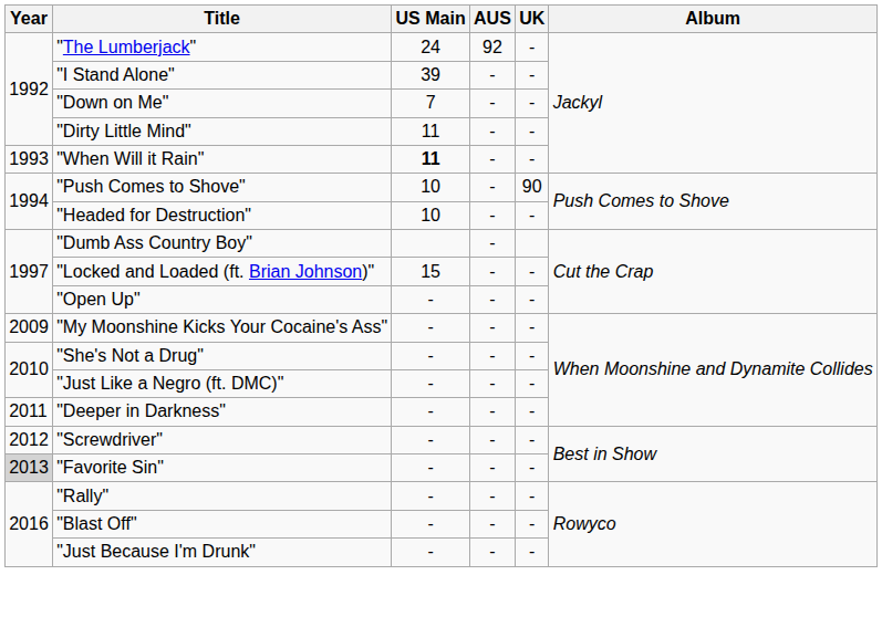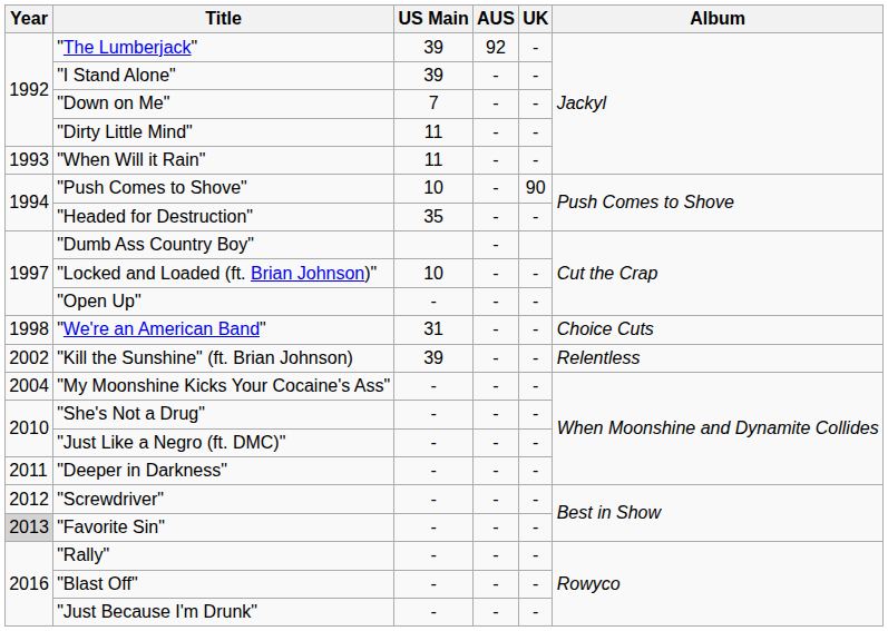 <table class="wikitable">
 <tr>
 <th>Year</th>
 <th>Title</th>
 <th>US Main</th>
 <th>AUS</th>
 <th>UK</th>
 <th>Album</th>
 </tr>
 <tr>
 <td rowspan="4">1992</td>
 <td>"<a href='#'>The Lumberjack</a>"</td>
-<td style="text-align:center;">24</td>
+<td style="text-align:center;">39</td>
 <td style="text-align:center;">92</td>
 <td style="text-align:center;">-</td>
 <td rowspan="5"><em>Jackyl</em></td>
 </tr>
 <tr>
 <td>"I Stand Alone"</td>
 <td style="text-align:center;">39</td>
 <td style="text-align:center;">-</td>
 <td style="text-align:center;">-</td>
 </tr>
 <tr>
 <td>"Down on Me"</td>
 <td style="text-align:center;">7</td>
 <td style="text-align:center;">-</td>
 <td style="text-align:center;">-</td>
 </tr>
 <tr>
 <td>"Dirty Little Mind"</td>
 <td style="text-align:center;">11</td>
 <td style="text-align:center;">-</td>
 <td style="text-align:center;">-</td>
 </tr>
 <tr>
 <td>1993</td>
 <td>"When Will it Rain"</td>
-<td style="text-align:center;"><strong>11</strong></td>
+<td style="text-align:center;">11</td>
 <td style="text-align:center;">-</td>
 <td style="text-align:center;">-</td>
 </tr>
 <tr>
 <td rowspan="2">1994</td>
 <td>"Push Comes to Shove"</td>
 <td style="text-align:center;">10</td>
 <td style="text-align:center;">-</td>
 <td style="text-align:center;">90</td>
 <td rowspan="2"><em>Push Comes to Shove</em></td>
 </tr>
 <tr>
 <td>"Headed for Destruction"</td>
-<td style="text-align:center;">10</td>
+<td style="text-align:center;">35</td>
 <td style="text-align:center;">-</td>
 <td style="text-align:center;">-</td>
 </tr>
 <tr>
 <td rowspan="3">1997</td>
 <td>"Dumb Ass Country Boy"</td>
 <td></td>
 <td style="text-align:center;">-</td>
 <td></td>
 <td rowspan="3"><em>Cut the Crap</em></td>
 </tr>
 <tr>
 <td>"Locked and Loaded (ft. <a href='#'>Brian Johnson</a>)"</td>
-<td style="text-align:center;">15</td>
+<td style="text-align:center;">10</td>
 <td style="text-align:center;">-</td>
 <td style="text-align:center;">-</td>
 </tr>
 <tr>
 <td>"Open Up"</td>
 <td style="text-align:center;">-</td>
 <td style="text-align:center;">-</td>
 <td style="text-align:center;">-</td>
 </tr>
 <tr>
-<td>2009</td>
+<td>1998</td>
+<td>"<a href='#'>We're an American Band</a>"</td>
+<td style="text-align:center;">31</td>
+<td style="text-align:center;">-</td>
+<td style="text-align:center;">-</td>
+<td><em>Choice Cuts</em></td>
+</tr>
+<tr>
+<td>2002</td>
+<td>"Kill the Sunshine" (ft. Brian Johnson)</td>
+<td style="text-align:center;">39</td>
+<td style="text-align:center;">-</td>
+<td style="text-align:center;">-</td>
+<td><em>Relentless</em></td>
+</tr>
+<tr>
+<td>2004</td>
 <td>"My Moonshine Kicks Your Cocaine's Ass"</td>
 <td style="text-align:center;">-</td>
 <td style="text-align:center;">-</td>
 <td style="text-align:center;">-</td>
 <td rowspan="4"><em>When Moonshine and Dynamite Collides</em></td>
 </tr>
 <tr>
 <td rowspan="2">2010</td>
 <td>"She's Not a Drug"</td>
 <td style="text-align:center;">-</td>
 <td style="text-align:center;">-</td>
 <td style="text-align:center;">-</td>
 </tr>
 <tr>
 <td>"Just Like a Negro (ft. DMC)"</td>
 <td style="text-align:center;">-</td>
 <td style="text-align:center;">-</td>
 <td style="text-align:center;">-</td>
 </tr>
 <tr>
 <td>2011</td>
 <td>"Deeper in Darkness"</td>
 <td style="text-align:center;">-</td>
 <td style="text-align:center;">-</td>
 <td style="text-align:center;">-</td>
 </tr>
 <tr>
 <td>2012</td>
 <td>"Screwdriver"</td>
 <td style="text-align:center;">-</td>
 <td style="text-align:center;">-</td>
 <td style="text-align:center;">-</td>
 <td rowspan="2"><em>Best in Show</em></td>
 </tr>
 <tr>
 <td style="background: lightgrey;">2013</td>
 <td>"Favorite Sin"</td>
 <td style="text-align:center;">-</td>
 <td style="text-align:center;">-</td>
 <td style="text-align:center;">-</td>
 </tr>
 <tr>
 <td rowspan="3">2016</td>
 <td>"Rally"</td>
 <td style="text-align:center;">-</td>
 <td style="text-align:center;">-</td>
 <td style="text-align:center;">-</td>
 <td rowspan="3"><em>Rowyco</em></td>
 </tr>
 <tr>
 <td>"Blast Off"</td>
 <td style="text-align:center;">-</td>
 <td style="text-align:center;">-</td>
 <td style="text-align:center;">-</td>
 </tr>
 <tr>
 <td>"Just Because I'm Drunk"</td>
 <td style="text-align:center;">-</td>
 <td style="text-align:center;">-</td>
 <td style="text-align:center;">-</td>
 </tr>
 </table>
